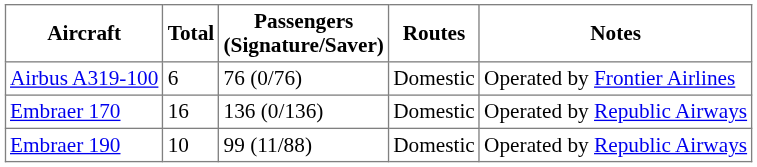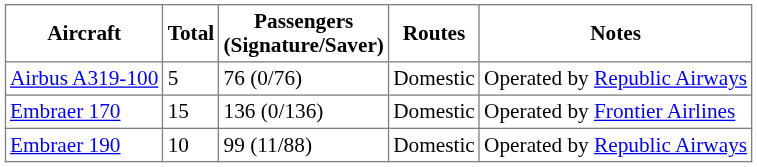 <table class="toccolours" border="1" cellpadding="3" style="margin:1em auto; border-collapse:collapse">
 <tr>
 <th>Aircraft</th>
 <th>Total</th>
 <th>Passengers<br>(Signature/Saver)</th>
 <th>Routes</th>
 <th>Notes</th>
 </tr>
 <tr>
 <td><a href='#'>Airbus A319-100</a></td>
-<td>6</td>
+<td>5</td>
 <td>76 (0/76)</td>
 <td>Domestic</td>
-<td>Operated by <a href='#'>Frontier Airlines</a></td>
+<td>Operated by <a href='#'>Republic Airways</a><br></td>
 </tr>
 <tr>
 <td><a href='#'>Embraer 170</a></td>
-<td>16</td>
+<td>15</td>
 <td>136 (0/136)</td>
 <td>Domestic</td>
-<td>Operated by <a href='#'>Republic Airways</a></td>
+<td>Operated by <a href='#'>Frontier Airlines</a></td>
 </tr>
 <tr>
 <td><a href='#'>Embraer 190</a></td>
 <td>10</td>
 <td>99 (11/88)</td>
 <td>Domestic</td>
 <td>Operated by <a href='#'>Republic Airways</a><br></td>
 </tr>
 </table>
